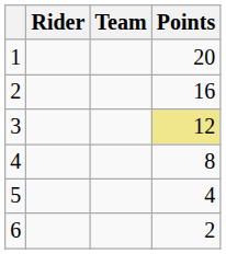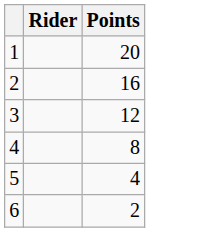 <table class="wikitable">
 <tr>
 <th></th>
 <th>Rider</th>
-<th>Team</th>
 <th>Points</th>
 </tr>
 <tr>
 <td>1</td>
-<td></td>
 <td></td>
 <td align=right>20</td>
 </tr>
 <tr>
 <td>2</td>
 <td></td>
-<td></td>
 <td align=right>16</td>
 </tr>
 <tr>
 <td>3</td>
 <td></td>
-<td></td>
-<td align=right style="background: khaki;">12</td>
+<td align=right>12</td>
 </tr>
 <tr>
 <td>4</td>
-<td></td>
 <td></td>
 <td align=right>8</td>
 </tr>
 <tr>
 <td>5</td>
 <td></td>
-<td></td>
 <td align=right>4</td>
 </tr>
 <tr>
 <td>6</td>
 <td></td>
-<td></td>
 <td align=right>2</td>
 </tr>
 </table>
